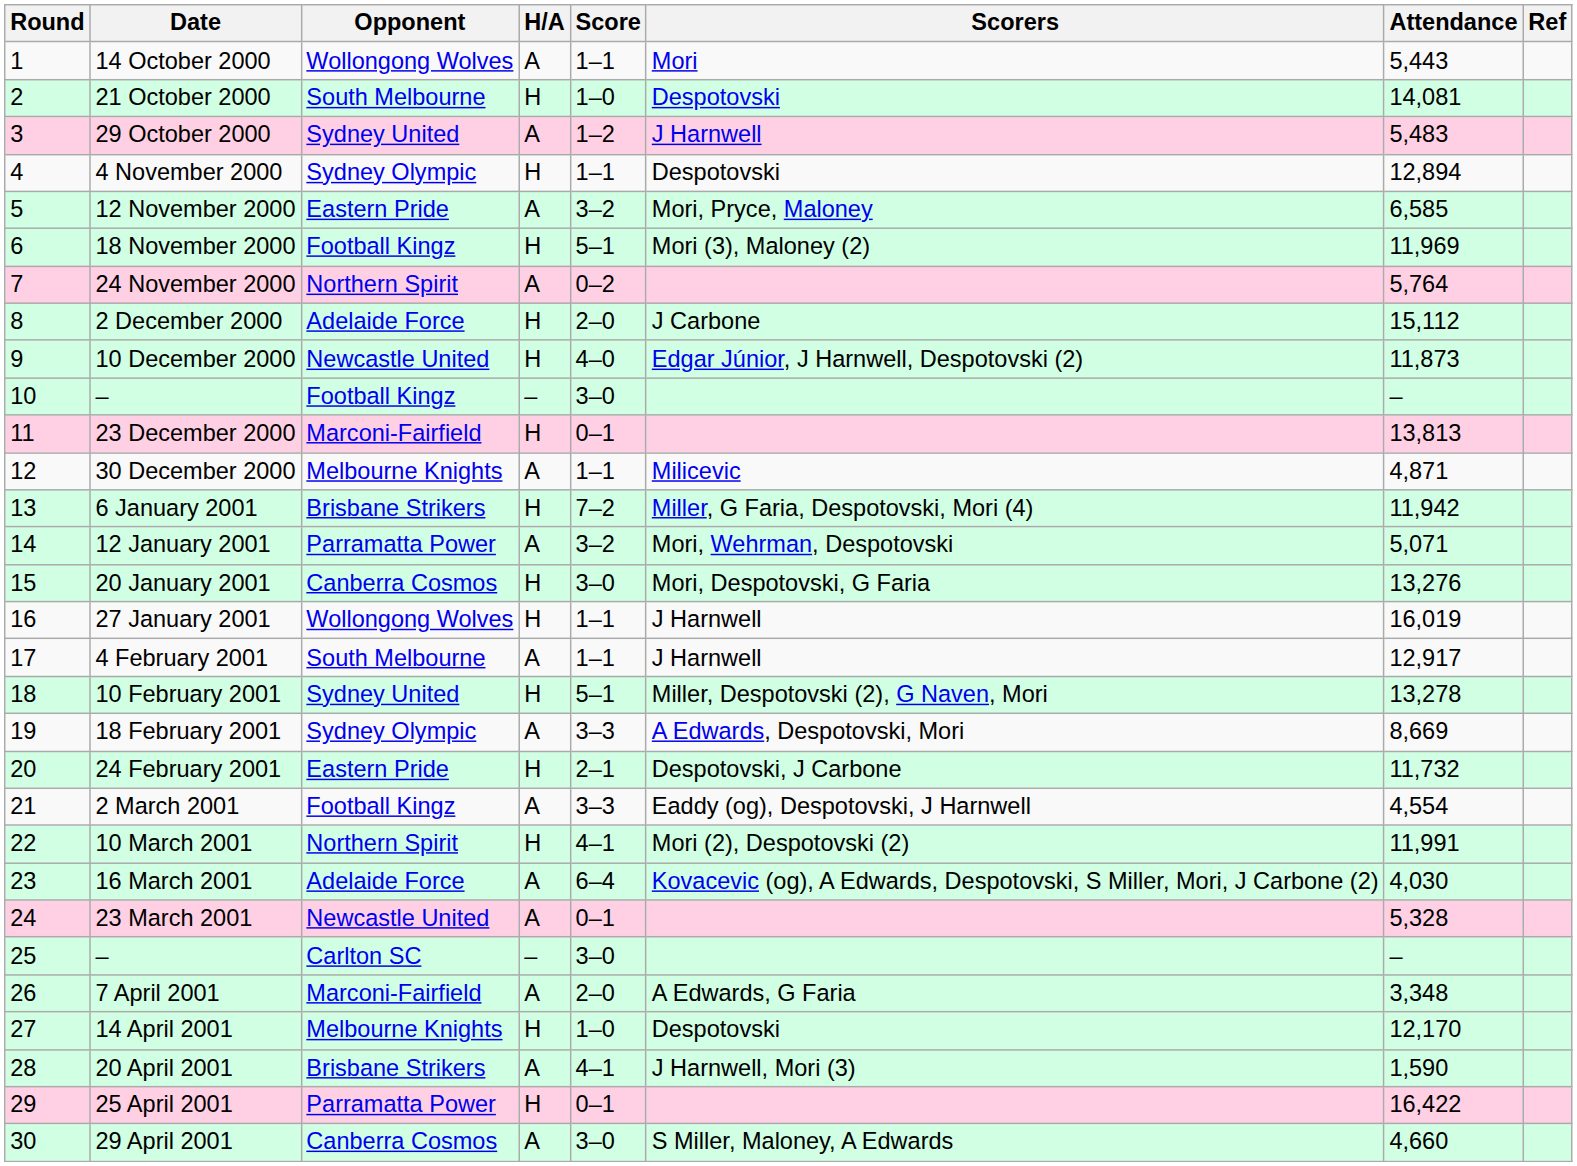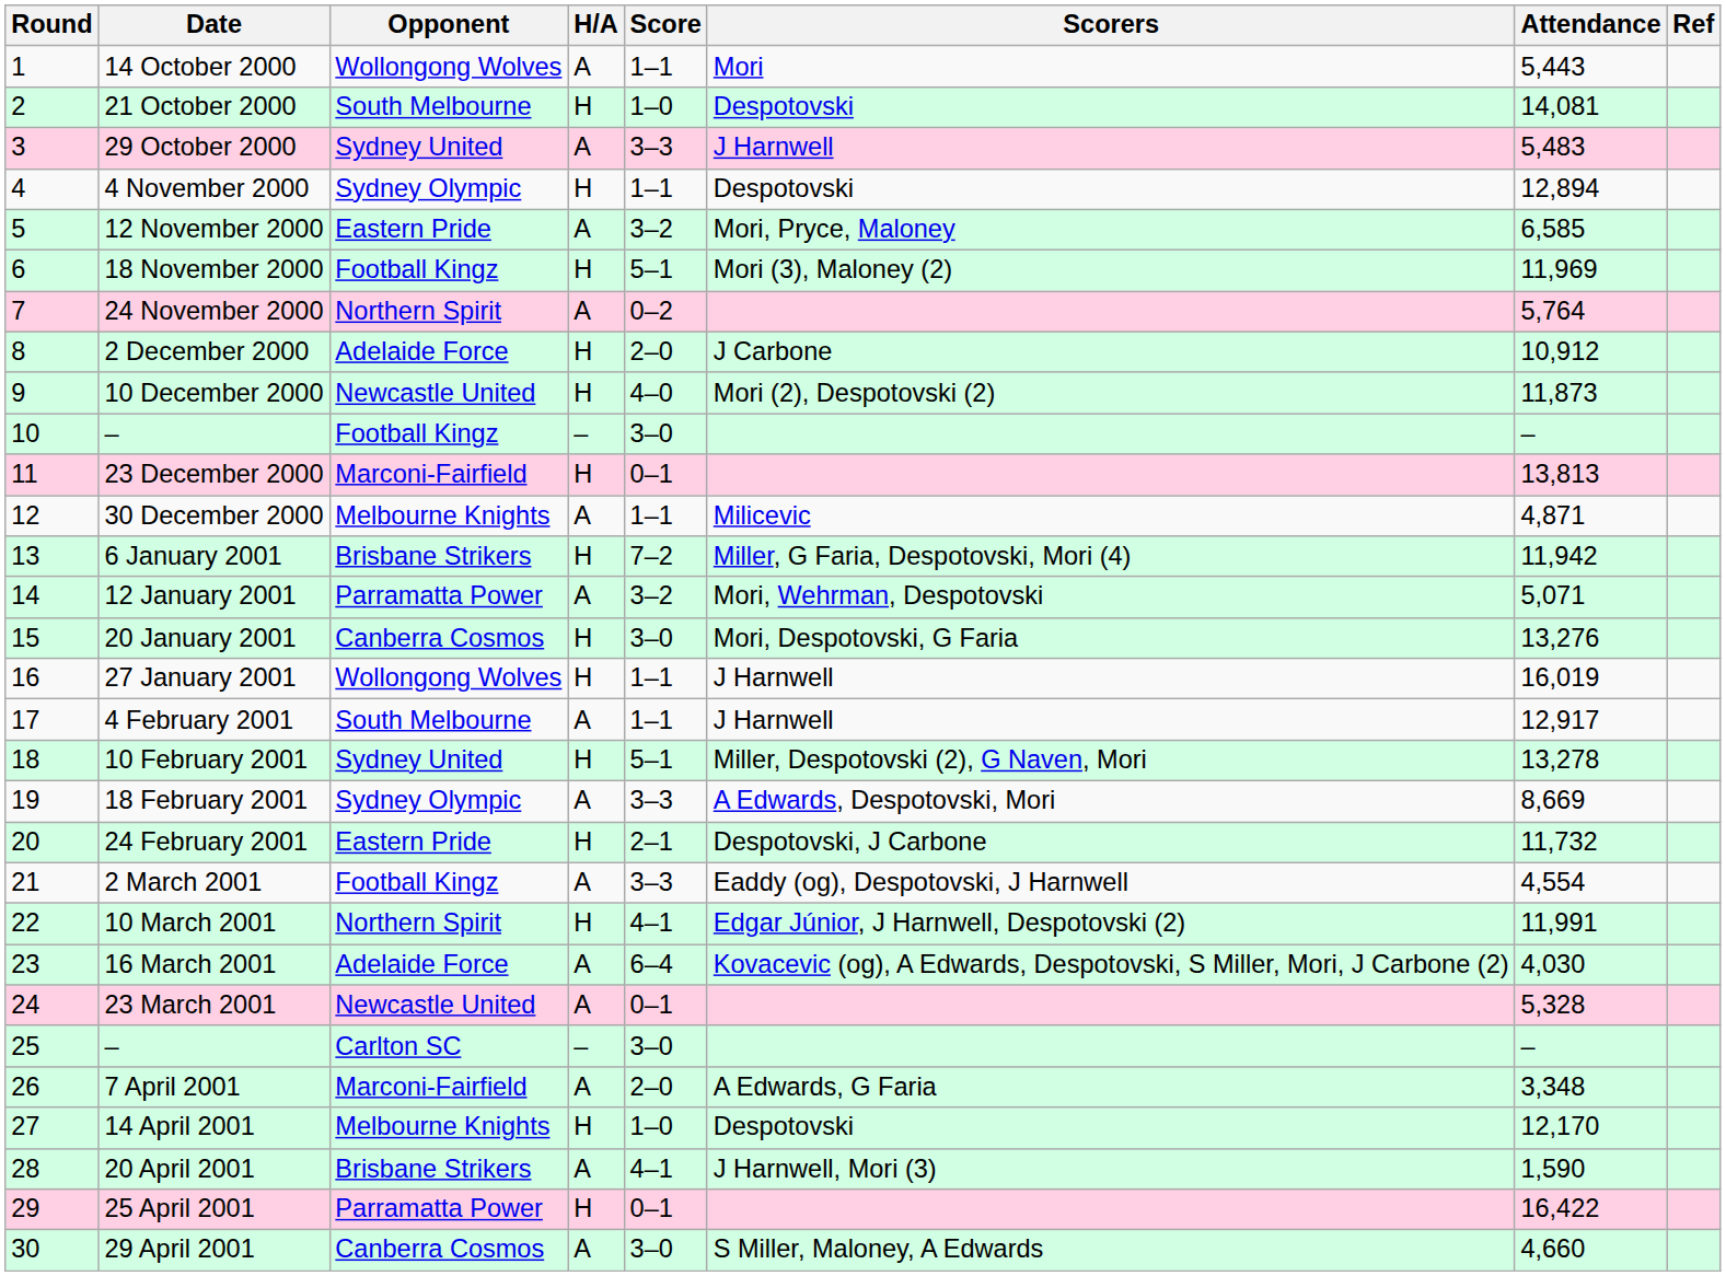 <table class="wikitable sortable">
 <tr>
 <th>Round</th>
 <th>Date</th>
 <th>Opponent</th>
 <th>H/A</th>
 <th>Score</th>
 <th>Scorers</th>
 <th>Attendance</th>
 <th>Ref</th>
 </tr>
 <tr>
 <td>1</td>
 <td>14 October 2000</td>
 <td><a href='#'>Wollongong Wolves</a></td>
 <td>A</td>
 <td>1–1</td>
 <td><a href='#'>Mori</a></td>
 <td>5,443</td>
 <td></td>
 </tr>
 <tr bgcolor="#d0ffe3">
 <td>2</td>
 <td>21 October 2000</td>
 <td><a href='#'>South Melbourne</a></td>
 <td>H</td>
 <td>1–0</td>
 <td><a href='#'>Despotovski</a></td>
 <td>14,081</td>
 <td></td>
 </tr>
 <tr bgcolor="#ffd0e3">
 <td>3</td>
 <td>29 October 2000</td>
 <td><a href='#'>Sydney United</a></td>
 <td>A</td>
-<td>1–2</td>
+<td>3–3</td>
 <td><a href='#'>J Harnwell</a></td>
 <td>5,483</td>
 <td></td>
 </tr>
 <tr>
 <td>4</td>
 <td>4 November 2000</td>
 <td><a href='#'>Sydney Olympic</a></td>
 <td>H</td>
 <td>1–1</td>
 <td>Despotovski</td>
 <td>12,894</td>
 <td></td>
 </tr>
 <tr bgcolor="#d0ffe3">
 <td>5</td>
 <td>12 November 2000</td>
 <td><a href='#'>Eastern Pride</a></td>
 <td>A</td>
 <td>3–2</td>
 <td>Mori, Pryce, <a href='#'>Maloney</a></td>
 <td>6,585</td>
 <td></td>
 </tr>
 <tr bgcolor="#d0ffe3">
 <td>6</td>
 <td>18 November 2000</td>
 <td><a href='#'>Football Kingz</a></td>
 <td>H</td>
 <td>5–1</td>
 <td>Mori (3), Maloney (2)</td>
 <td>11,969</td>
 <td></td>
 </tr>
 <tr bgcolor="#ffd0e3">
 <td>7</td>
 <td>24 November 2000</td>
 <td><a href='#'>Northern Spirit</a></td>
 <td>A</td>
 <td>0–2</td>
 <td></td>
 <td>5,764</td>
 <td></td>
 </tr>
 <tr bgcolor="#d0ffe3">
 <td>8</td>
 <td>2 December 2000</td>
 <td><a href='#'>Adelaide Force</a></td>
 <td>H</td>
 <td>2–0</td>
 <td>J Carbone</td>
-<td>15,112</td>
+<td>10,912</td>
 <td></td>
 </tr>
 <tr bgcolor="#d0ffe3">
 <td>9</td>
 <td>10 December 2000</td>
 <td><a href='#'>Newcastle United</a></td>
 <td>H</td>
 <td>4–0</td>
-<td><a href='#'>Edgar Júnior</a>, J Harnwell, Despotovski (2)</td>
+<td>Mori (2), Despotovski (2)</td>
 <td>11,873</td>
 <td></td>
 </tr>
 <tr bgcolor="#d0ffe3">
 <td>10</td>
 <td>–</td>
 <td><a href='#'>Football Kingz</a></td>
 <td>–</td>
 <td>3–0</td>
 <td></td>
 <td>–</td>
 <td></td>
 </tr>
 <tr bgcolor="#ffd0e3">
 <td>11</td>
 <td>23 December 2000</td>
 <td><a href='#'>Marconi-Fairfield</a></td>
 <td>H</td>
 <td>0–1</td>
 <td></td>
 <td>13,813</td>
 <td></td>
 </tr>
 <tr>
 <td>12</td>
 <td>30 December 2000</td>
 <td><a href='#'>Melbourne Knights</a></td>
 <td>A</td>
 <td>1–1</td>
 <td><a href='#'>Milicevic</a></td>
 <td>4,871</td>
 <td></td>
 </tr>
 <tr bgcolor="#d0ffe3">
 <td>13</td>
 <td>6 January 2001</td>
 <td><a href='#'>Brisbane Strikers</a></td>
 <td>H</td>
 <td>7–2</td>
 <td><a href='#'>Miller</a>, G Faria, Despotovski, Mori (4)</td>
 <td>11,942</td>
 <td></td>
 </tr>
 <tr bgcolor="#d0ffe3">
 <td>14</td>
 <td>12 January 2001</td>
 <td><a href='#'>Parramatta Power</a></td>
 <td>A</td>
 <td>3–2</td>
 <td>Mori, <a href='#'>Wehrman</a>, Despotovski</td>
 <td>5,071</td>
 <td></td>
 </tr>
 <tr bgcolor="#d0ffe3">
 <td>15</td>
 <td>20 January 2001</td>
 <td><a href='#'>Canberra Cosmos</a></td>
 <td>H</td>
 <td>3–0</td>
 <td>Mori, Despotovski, G Faria</td>
 <td>13,276</td>
 <td></td>
 </tr>
 <tr>
 <td>16</td>
 <td>27 January 2001</td>
 <td><a href='#'>Wollongong Wolves</a></td>
 <td>H</td>
 <td>1–1</td>
 <td>J Harnwell</td>
 <td>16,019</td>
 <td></td>
 </tr>
 <tr>
 <td>17</td>
 <td>4 February 2001</td>
 <td><a href='#'>South Melbourne</a></td>
 <td>A</td>
 <td>1–1</td>
 <td>J Harnwell</td>
 <td>12,917</td>
 <td></td>
 </tr>
 <tr bgcolor="#d0ffe3">
 <td>18</td>
 <td>10 February 2001</td>
 <td><a href='#'>Sydney United</a></td>
 <td>H</td>
 <td>5–1</td>
 <td>Miller, Despotovski (2), <a href='#'>G Naven</a>, Mori</td>
 <td>13,278</td>
 <td></td>
 </tr>
 <tr>
 <td>19</td>
 <td>18 February 2001</td>
 <td><a href='#'>Sydney Olympic</a></td>
 <td>A</td>
 <td>3–3</td>
 <td><a href='#'>A Edwards</a>, Despotovski, Mori</td>
 <td>8,669</td>
 <td></td>
 </tr>
 <tr bgcolor="#d0ffe3">
 <td>20</td>
 <td>24 February 2001</td>
 <td><a href='#'>Eastern Pride</a></td>
 <td>H</td>
 <td>2–1</td>
 <td>Despotovski, J Carbone</td>
 <td>11,732</td>
 <td></td>
 </tr>
 <tr>
 <td>21</td>
 <td>2 March 2001</td>
 <td><a href='#'>Football Kingz</a></td>
 <td>A</td>
 <td>3–3</td>
 <td>Eaddy (og), Despotovski, J Harnwell</td>
 <td>4,554</td>
 <td></td>
 </tr>
 <tr bgcolor="#d0ffe3">
 <td>22</td>
 <td>10 March 2001</td>
 <td><a href='#'>Northern Spirit</a></td>
 <td>H</td>
 <td>4–1</td>
-<td>Mori (2), Despotovski (2)</td>
+<td><a href='#'>Edgar Júnior</a>, J Harnwell, Despotovski (2)</td>
 <td>11,991</td>
 <td></td>
 </tr>
 <tr bgcolor="#d0ffe3">
 <td>23</td>
 <td>16 March 2001</td>
 <td><a href='#'>Adelaide Force</a></td>
 <td>A</td>
 <td>6–4</td>
 <td><a href='#'>Kovacevic</a> (og), A Edwards, Despotovski, S Miller, Mori, J Carbone (2)</td>
 <td>4,030</td>
 <td></td>
 </tr>
 <tr bgcolor="#ffd0e3">
 <td>24</td>
 <td>23 March 2001</td>
 <td><a href='#'>Newcastle United</a></td>
 <td>A</td>
 <td>0–1</td>
 <td></td>
 <td>5,328</td>
 <td></td>
 </tr>
 <tr bgcolor="#d0ffe3">
 <td>25</td>
 <td>–</td>
 <td><a href='#'>Carlton SC</a></td>
 <td>–</td>
 <td>3–0</td>
 <td></td>
 <td>–</td>
 <td></td>
 </tr>
 <tr bgcolor="#d0ffe3">
 <td>26</td>
 <td>7 April 2001</td>
 <td><a href='#'>Marconi-Fairfield</a></td>
 <td>A</td>
 <td>2–0</td>
 <td>A Edwards, G Faria</td>
 <td>3,348</td>
 <td></td>
 </tr>
 <tr bgcolor="#d0ffe3">
 <td>27</td>
 <td>14 April 2001</td>
 <td><a href='#'>Melbourne Knights</a></td>
 <td>H</td>
 <td>1–0</td>
 <td>Despotovski</td>
 <td>12,170</td>
 <td></td>
 </tr>
 <tr bgcolor="#d0ffe3">
 <td>28</td>
 <td>20 April 2001</td>
 <td><a href='#'>Brisbane Strikers</a></td>
 <td>A</td>
 <td>4–1</td>
 <td>J Harnwell, Mori (3)</td>
 <td>1,590</td>
 <td></td>
 </tr>
 <tr bgcolor="#ffd0e3">
 <td>29</td>
 <td>25 April 2001</td>
 <td><a href='#'>Parramatta Power</a></td>
 <td>H</td>
 <td>0–1</td>
 <td></td>
 <td>16,422</td>
 <td></td>
 </tr>
 <tr bgcolor="#d0ffe3">
 <td>30</td>
 <td>29 April 2001</td>
 <td><a href='#'>Canberra Cosmos</a></td>
 <td>A</td>
 <td>3–0</td>
 <td>S Miller, Maloney, A Edwards</td>
 <td>4,660</td>
 <td></td>
 </tr>
 <tr>
 </tr>
 </table>
